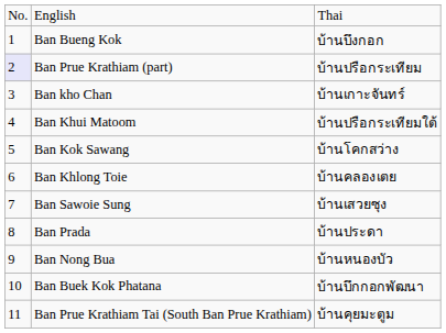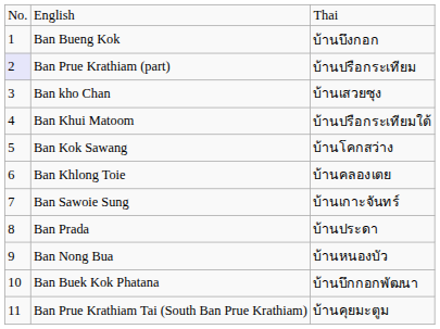 <table class="wikitable">
 <tr>
 <td>No.</td>
 <td>English</td>
 <td>Thai</td>
 </tr>
 <tr>
 <td>1</td>
 <td>Ban Bueng Kok</td>
 <td>บ้านบึงกอก</td>
 </tr>
 <tr>
 <td style="background: lavender;">2</td>
 <td>Ban Prue Krathiam (part)</td>
 <td>บ้านปรือกระเทียม</td>
 </tr>
 <tr>
 <td>3</td>
 <td>Ban kho Chan</td>
-<td>บ้านเกาะจันทร์</td>
+<td>บ้านเสวยซุง</td>
 </tr>
 <tr>
 <td>4</td>
 <td>Ban Khui Matoom</td>
 <td>บ้านปรือกระเทียมใต้</td>
 </tr>
 <tr>
 <td>5</td>
 <td>Ban Kok Sawang</td>
 <td>บ้านโคกสว่าง</td>
 </tr>
 <tr>
 <td>6</td>
 <td>Ban Khlong Toie</td>
 <td>บ้านคลองเตย</td>
 </tr>
 <tr>
 <td>7</td>
 <td>Ban Sawoie Sung</td>
-<td>บ้านเสวยซุง</td>
+<td>บ้านเกาะจันทร์</td>
 </tr>
 <tr>
 <td>8</td>
 <td>Ban Prada</td>
 <td>บ้านประดา</td>
 </tr>
 <tr>
 <td>9</td>
 <td>Ban Nong Bua</td>
 <td>บ้านหนองบัว</td>
 </tr>
 <tr>
 <td>10</td>
 <td>Ban Buek Kok Phatana</td>
 <td>บ้านบึกกอกพัฒนา</td>
 </tr>
 <tr>
 <td>11</td>
 <td>Ban Prue Krathiam Tai (South Ban Prue Krathiam)</td>
 <td>บ้านคุยมะตูม</td>
 </tr>
 </table>
